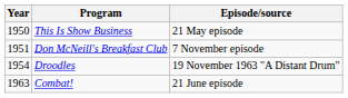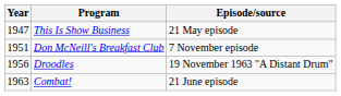 <table class="wikitable">
 <tr>
 <th>Year</th>
 <th>Program</th>
 <th>Episode/source</th>
 </tr>
 <tr>
-<td>1950</td>
+<td>1947</td>
 <td><em><a href='#'>This Is Show Business</a></em></td>
 <td>21 May episode</td>
 </tr>
 <tr>
 <td>1951</td>
 <td><em><a href='#'>Don McNeill's Breakfast Club</a></em></td>
 <td>7 November episode</td>
 </tr>
 <tr>
-<td>1954</td>
+<td>1956</td>
 <td><em><a href='#'>Droodles</a></em></td>
 <td>19 November 1963 "A Distant Drum"</td>
 </tr>
 <tr>
 <td>1963</td>
 <td><em><a href='#'>Combat!</a></em></td>
 <td>21 June episode</td>
 </tr>
 </table>
